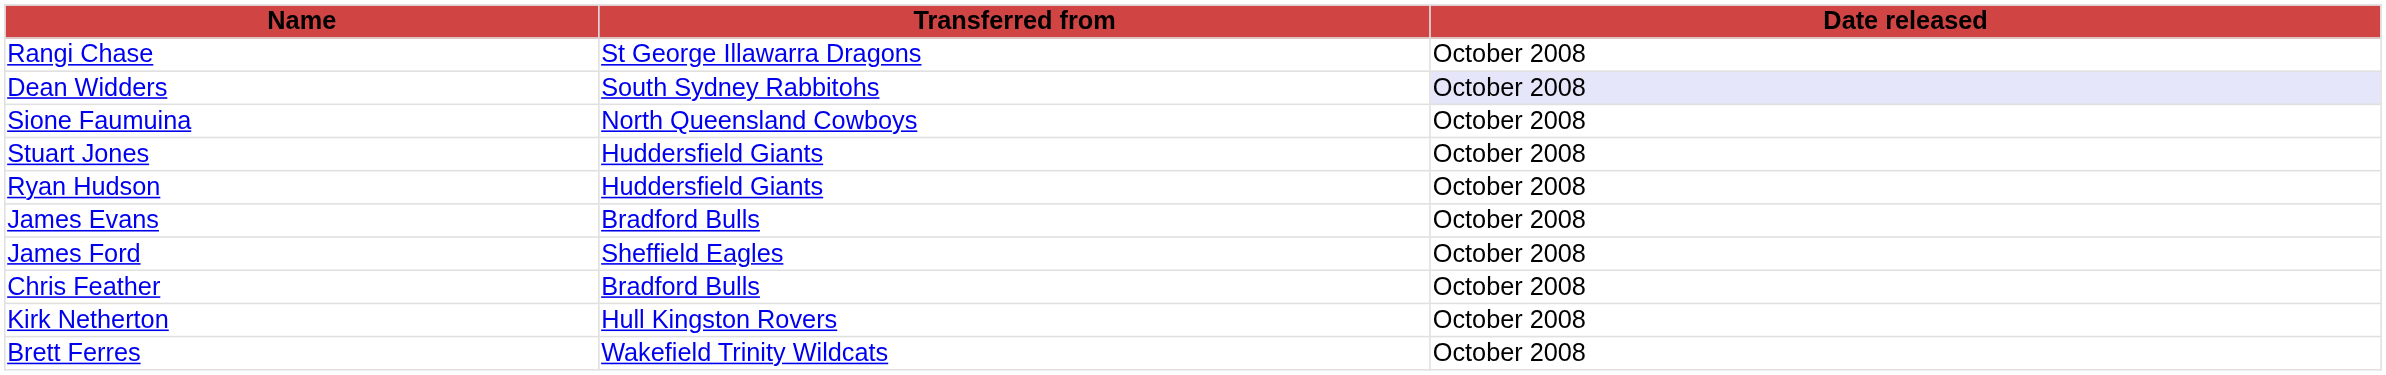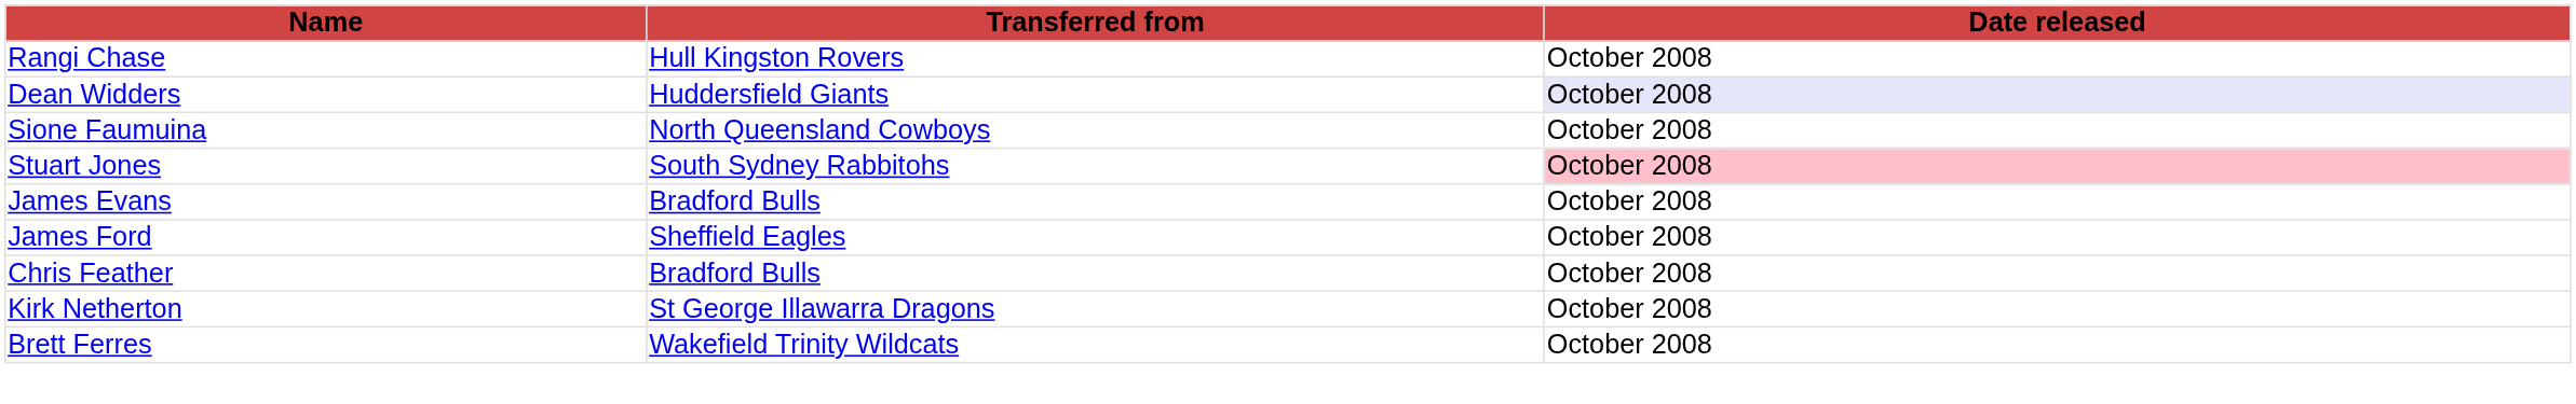 <table border="1"  style="width:95%; border-collapse:collapse; border-color:#e0e0e0;">
 <tr style="background:#d04444;">
 <th style="width:25%;">Name</th>
 <th style="width:35%;">Transferred from</th>
 <th style="width:45%;">Date released</th>
 </tr>
 <tr>
 <td><a href='#'>Rangi Chase</a></td>
-<td><a href='#'>St George Illawarra Dragons</a></td>
+<td><a href='#'>Hull Kingston Rovers</a></td>
 <td>October 2008</td>
 </tr>
 <tr>
 <td><a href='#'>Dean Widders</a></td>
-<td><a href='#'>South Sydney Rabbitohs</a></td>
+<td><a href='#'>Huddersfield Giants</a></td>
 <td style="background: lavender;">October 2008</td>
 </tr>
 <tr>
 <td><a href='#'>Sione Faumuina</a></td>
 <td><a href='#'>North Queensland Cowboys</a></td>
 <td>October 2008</td>
 </tr>
 <tr>
 <td><a href='#'>Stuart Jones</a></td>
-<td><a href='#'>Huddersfield Giants</a></td>
-<td>October 2008</td>
-</tr>
-<tr>
-<td><a href='#'>Ryan Hudson</a></td>
-<td><a href='#'>Huddersfield Giants</a></td>
-<td>October 2008</td>
+<td><a href='#'>South Sydney Rabbitohs</a></td>
+<td style="background: pink;">October 2008</td>
 </tr>
 <tr>
 <td><a href='#'>James Evans</a></td>
 <td><a href='#'>Bradford Bulls</a></td>
 <td>October 2008</td>
 </tr>
 <tr>
 <td><a href='#'>James Ford</a></td>
 <td><a href='#'>Sheffield Eagles</a></td>
 <td>October 2008</td>
 </tr>
 <tr>
 <td><a href='#'>Chris Feather</a></td>
 <td><a href='#'>Bradford Bulls</a></td>
 <td>October 2008</td>
 </tr>
 <tr>
 <td><a href='#'>Kirk Netherton</a></td>
-<td><a href='#'>Hull Kingston Rovers</a></td>
+<td><a href='#'>St George Illawarra Dragons</a></td>
 <td>October 2008</td>
 </tr>
 <tr>
 <td><a href='#'>Brett Ferres</a></td>
 <td><a href='#'>Wakefield Trinity Wildcats</a></td>
 <td>October 2008</td>
 </tr>
 </table>
